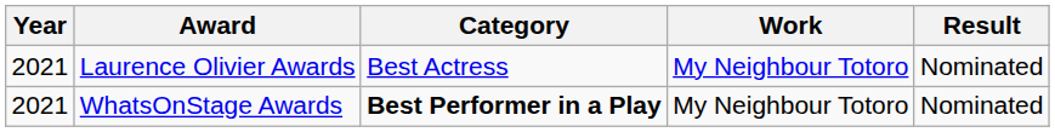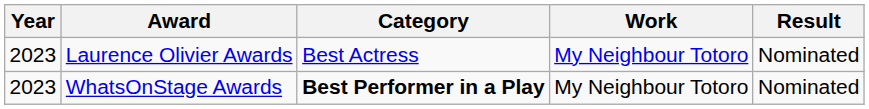 <table class="wikitable">
 <tr>
 <th>Year</th>
 <th>Award</th>
 <th>Category</th>
 <th>Work</th>
 <th>Result</th>
 </tr>
 <tr>
-<td>2021</td>
+<td>2023</td>
 <td><a href='#'>Laurence Olivier Awards</a></td>
 <td><a href='#'>Best Actress</a></td>
 <td><a href='#'>My Neighbour Totoro</a></td>
 <td>Nominated</td>
 </tr>
 <tr>
-<td>2021</td>
+<td>2023</td>
 <td><a href='#'>WhatsOnStage Awards</a></td>
 <td><strong>Best Performer in a Play</strong></td>
 <td>My Neighbour Totoro</td>
 <td>Nominated</td>
 </tr>
 </table>
